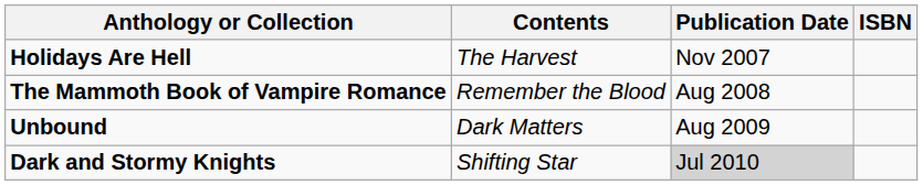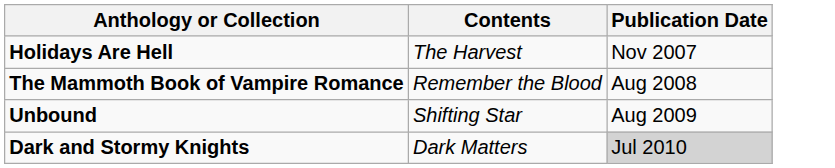 <table class="wikitable">
 <tr>
 <th>Anthology or Collection</th>
 <th>Contents</th>
 <th>Publication Date</th>
-<th>ISBN</th>
 </tr>
 <tr>
 <td><strong>Holidays Are Hell</strong></td>
 <td><em>The Harvest</em></td>
 <td>Nov 2007</td>
-<td></td>
 </tr>
 <tr>
 <td><strong>The Mammoth Book of Vampire Romance</strong></td>
 <td><em>Remember the Blood</em></td>
 <td>Aug 2008</td>
-<td></td>
 </tr>
 <tr>
 <td><strong>Unbound</strong></td>
-<td><em>Dark Matters</em></td>
+<td><em>Shifting Star</em></td>
 <td>Aug 2009</td>
-<td></td>
 </tr>
 <tr>
 <td><strong>Dark and Stormy Knights</strong></td>
-<td><em>Shifting Star</em></td>
+<td><em>Dark Matters</em></td>
 <td style="background: lightgrey;">Jul 2010</td>
-<td></td>
 </tr>
 </table>
